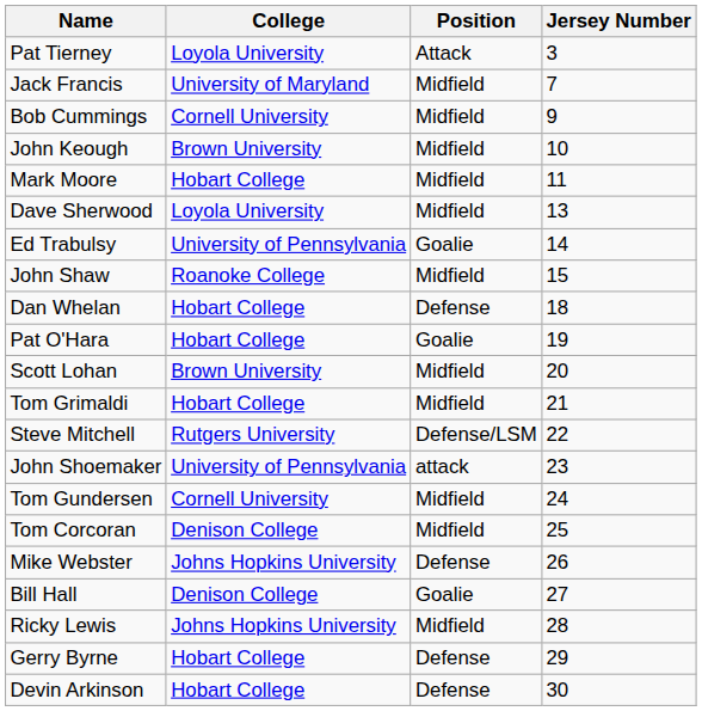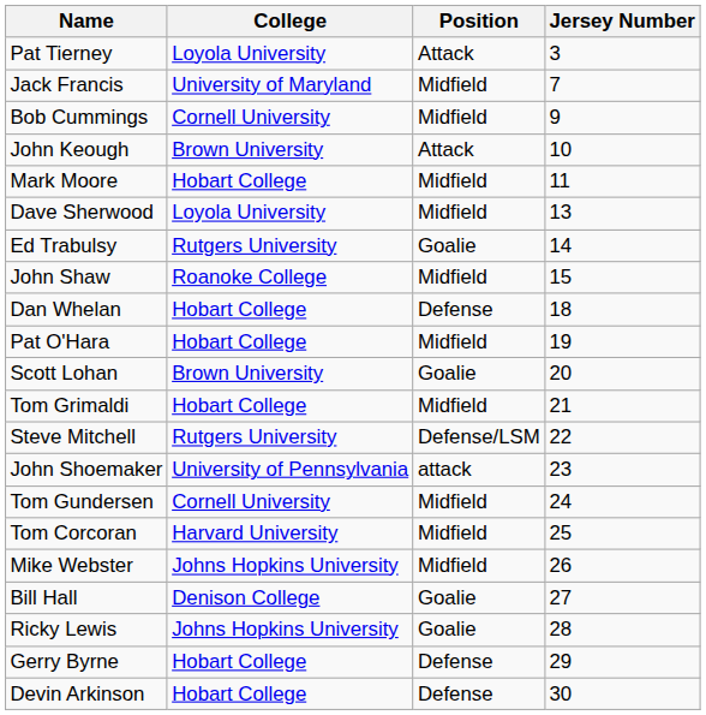 <table class="wikitable">
 <tr>
 <th>Name</th>
 <th>College</th>
 <th>Position</th>
 <th>Jersey Number</th>
 </tr>
 <tr>
 <td>Pat Tierney</td>
 <td><a href='#'>Loyola University</a></td>
 <td>Attack</td>
 <td>3</td>
 </tr>
 <tr>
 <td>Jack Francis</td>
 <td><a href='#'>University of Maryland</a></td>
 <td>Midfield</td>
 <td>7</td>
 </tr>
 <tr>
 <td>Bob Cummings</td>
 <td><a href='#'>Cornell University</a></td>
 <td>Midfield</td>
 <td>9</td>
 </tr>
 <tr>
 <td>John Keough</td>
 <td><a href='#'>Brown University</a></td>
-<td>Midfield</td>
+<td>Attack</td>
 <td>10</td>
 </tr>
 <tr>
 <td>Mark Moore</td>
 <td><a href='#'>Hobart College</a></td>
 <td>Midfield</td>
 <td>11</td>
 </tr>
 <tr>
 <td>Dave Sherwood</td>
 <td><a href='#'>Loyola University</a></td>
 <td>Midfield</td>
 <td>13</td>
 </tr>
 <tr>
 <td>Ed Trabulsy</td>
-<td><a href='#'>University of Pennsylvania</a></td>
+<td><a href='#'>Rutgers University</a></td>
 <td>Goalie</td>
 <td>14</td>
 </tr>
 <tr>
 <td>John Shaw</td>
 <td><a href='#'>Roanoke College</a></td>
 <td>Midfield</td>
 <td>15</td>
 </tr>
 <tr>
 <td>Dan Whelan</td>
 <td><a href='#'>Hobart College</a></td>
 <td>Defense</td>
 <td>18</td>
 </tr>
 <tr>
 <td>Pat O'Hara</td>
 <td><a href='#'>Hobart College</a></td>
-<td>Goalie</td>
+<td>Midfield</td>
 <td>19</td>
 </tr>
 <tr>
 <td>Scott Lohan</td>
 <td><a href='#'>Brown University</a></td>
-<td>Midfield</td>
+<td>Goalie</td>
 <td>20</td>
 </tr>
 <tr>
 <td>Tom Grimaldi</td>
 <td><a href='#'>Hobart College</a></td>
 <td>Midfield</td>
 <td>21</td>
 </tr>
 <tr>
 <td>Steve Mitchell</td>
 <td><a href='#'>Rutgers University</a></td>
 <td>Defense/LSM</td>
 <td>22</td>
 </tr>
 <tr>
 <td>John Shoemaker</td>
 <td><a href='#'>University of Pennsylvania</a></td>
 <td>attack</td>
 <td>23</td>
 </tr>
 <tr>
 <td>Tom Gundersen</td>
 <td><a href='#'>Cornell University</a></td>
 <td>Midfield</td>
 <td>24</td>
 </tr>
 <tr>
 <td>Tom Corcoran</td>
-<td><a href='#'>Denison College</a></td>
+<td><a href='#'>Harvard University</a></td>
 <td>Midfield</td>
 <td>25</td>
 </tr>
 <tr>
 <td>Mike Webster</td>
 <td><a href='#'>Johns Hopkins University</a></td>
-<td>Defense</td>
+<td>Midfield</td>
 <td>26</td>
 </tr>
 <tr>
 <td>Bill Hall</td>
 <td><a href='#'>Denison College</a></td>
 <td>Goalie</td>
 <td>27</td>
 </tr>
 <tr>
 <td>Ricky Lewis</td>
 <td><a href='#'>Johns Hopkins University</a></td>
-<td>Midfield</td>
+<td>Goalie</td>
 <td>28</td>
 </tr>
 <tr>
 <td>Gerry Byrne</td>
 <td><a href='#'>Hobart College</a></td>
 <td>Defense</td>
 <td>29</td>
 </tr>
 <tr>
 <td>Devin Arkinson</td>
 <td><a href='#'>Hobart College</a></td>
 <td>Defense</td>
 <td>30</td>
 </tr>
 </table>
